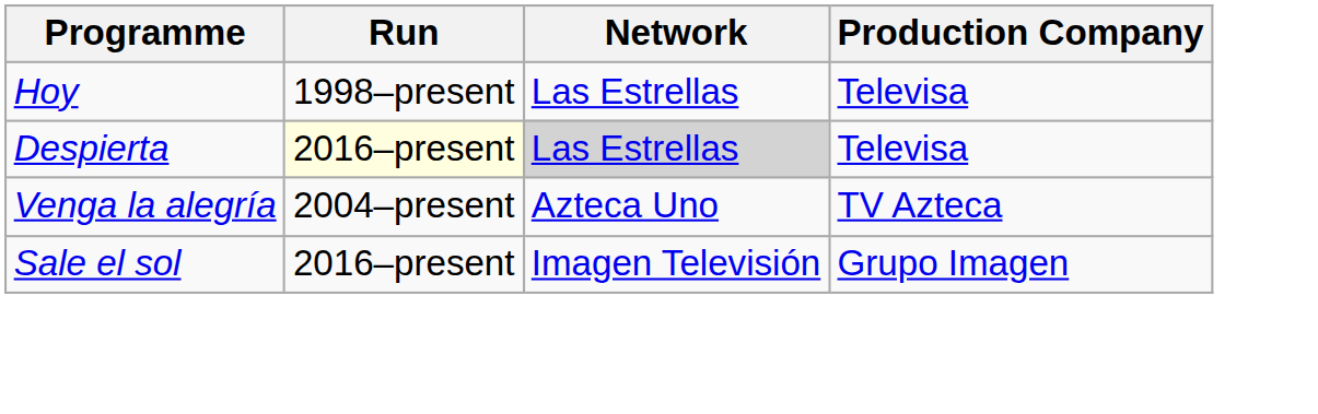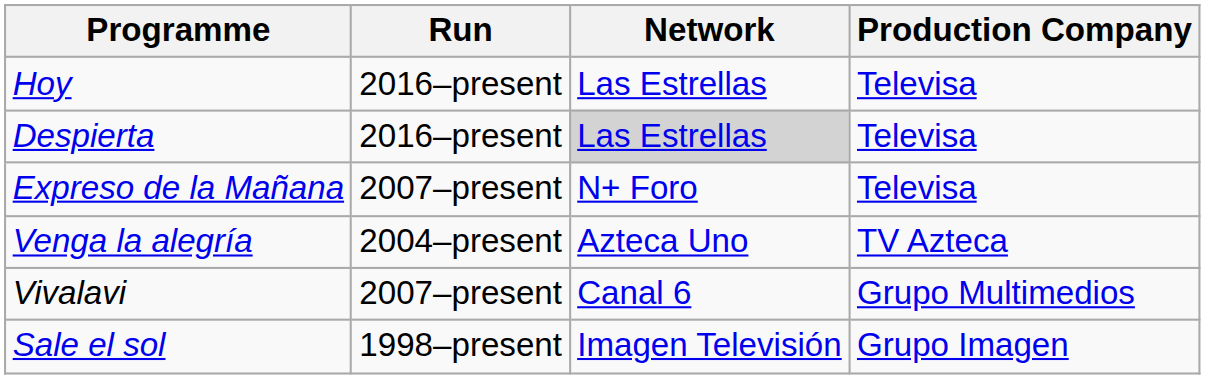 <table class="wikitable">
 <tr>
 <th>Programme</th>
 <th>Run</th>
 <th>Network</th>
 <th>Production Company</th>
 </tr>
 <tr>
 <td><em><a href='#'>Hoy</a></em></td>
-<td>1998–present</td>
+<td>2016–present</td>
 <td><a href='#'>Las Estrellas</a></td>
 <td><a href='#'>Televisa</a></td>
 </tr>
 <tr>
 <td><em><a href='#'>Despierta</a></em></td>
-<td style="background: lightyellow;">2016–present</td>
+<td>2016–present</td>
 <td style="background: lightgrey;"><a href='#'>Las Estrellas</a></td>
+<td><a href='#'>Televisa</a></td>
+</tr>
+<tr>
+<td><em><a href='#'>Expreso de la Mañana</a></em></td>
+<td>2007–present</td>
+<td><a href='#'>N+ Foro</a></td>
 <td><a href='#'>Televisa</a></td>
 </tr>
 <tr>
 <td><em><a href='#'>Venga la alegría</a></em></td>
 <td>2004–present</td>
 <td><a href='#'>Azteca Uno</a></td>
 <td><a href='#'>TV Azteca</a></td>
 </tr>
 <tr>
+<td><em>Vivalavi</em></td>
+<td>2007–present</td>
+<td><a href='#'>Canal 6</a></td>
+<td><a href='#'>Grupo Multimedios</a></td>
+</tr>
+<tr>
 <td><em><a href='#'>Sale el sol</a></em></td>
-<td>2016–present</td>
+<td>1998–present</td>
 <td><a href='#'>Imagen Televisión</a></td>
 <td><a href='#'>Grupo Imagen</a></td>
 </tr>
 </table>
